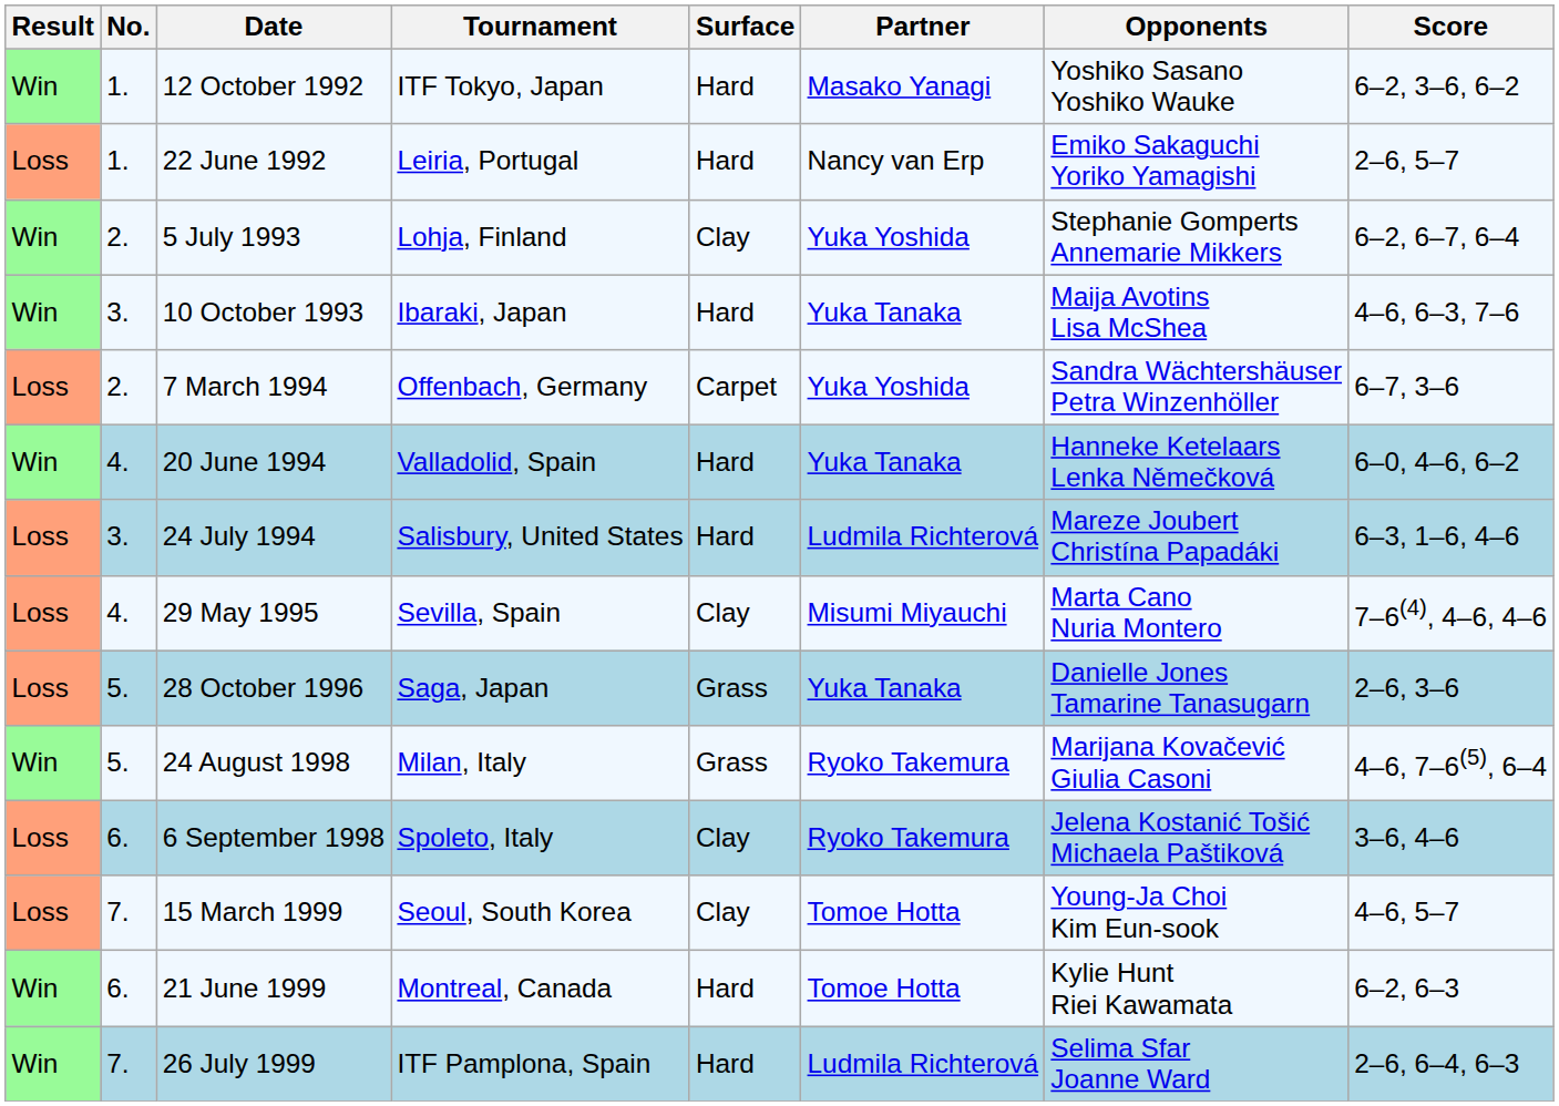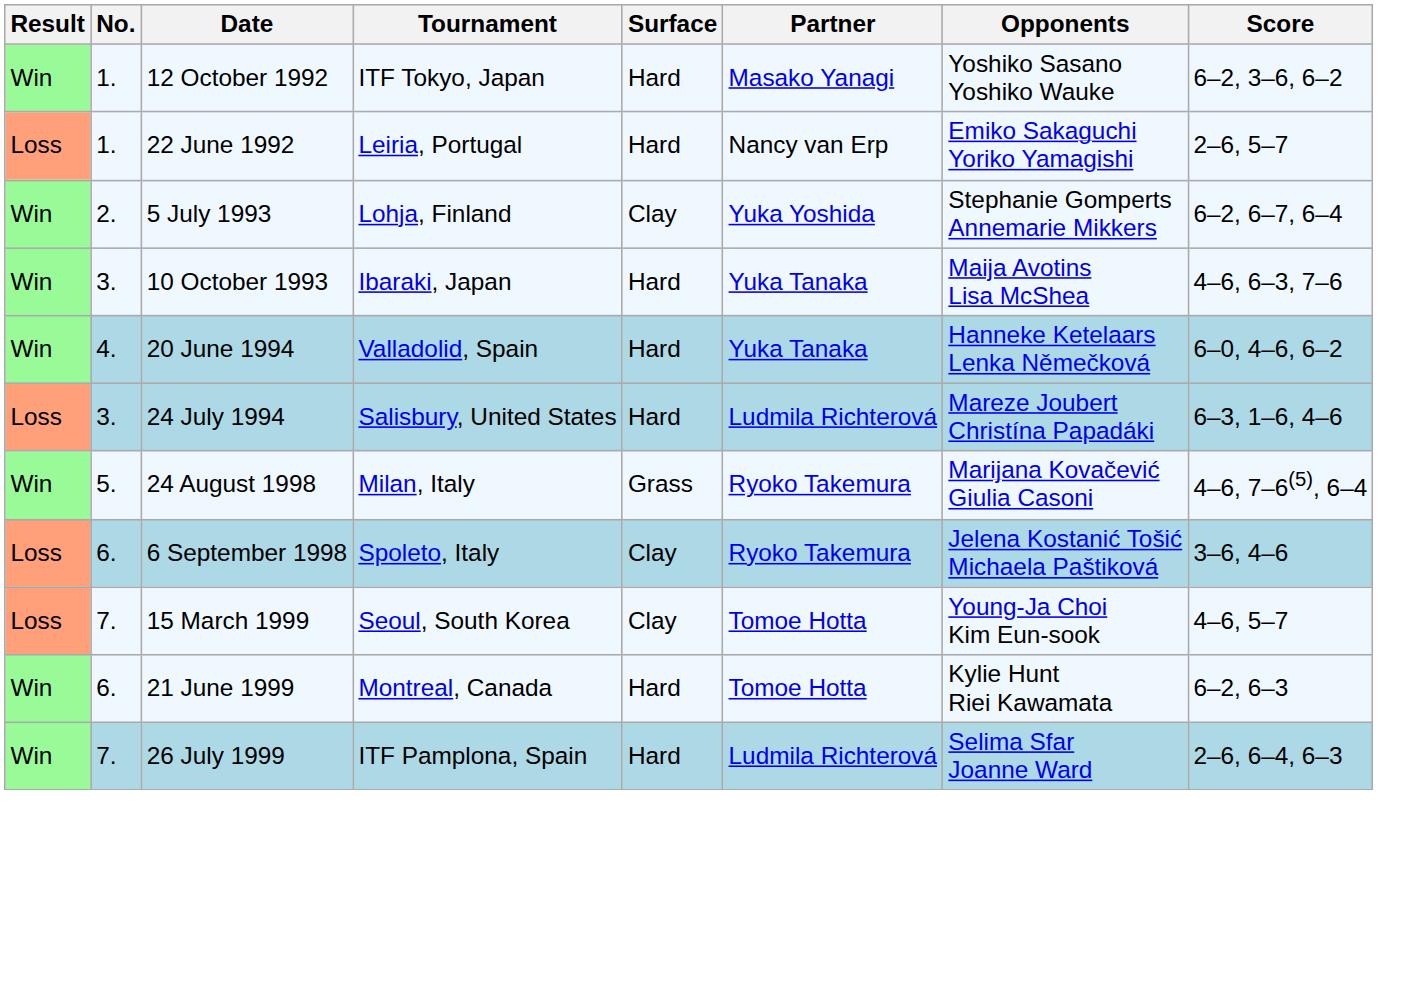 <table class="sortable wikitable" style=font-size:97%>
 <tr>
 <th>Result</th>
 <th>No.</th>
 <th>Date</th>
 <th>Tournament</th>
 <th>Surface</th>
 <th>Partner</th>
 <th>Opponents</th>
 <th>Score</th>
 </tr>
 <tr bgcolor=#f0f8ff>
 <td style="background:#98fb98;">Win</td>
 <td>1.</td>
 <td>12 October 1992</td>
 <td>ITF Tokyo, Japan</td>
 <td>Hard</td>
 <td> <a href='#'>Masako Yanagi</a></td>
 <td> Yoshiko Sasano <br> Yoshiko Wauke</td>
 <td>6–2, 3–6, 6–2</td>
 </tr>
 <tr style="background:#f0f8ff;">
 <td style="background:#ffa07a;">Loss</td>
 <td>1.</td>
 <td>22 June 1992</td>
 <td><a href='#'>Leiria</a>, Portugal</td>
 <td>Hard</td>
 <td> Nancy van Erp</td>
 <td> <a href='#'>Emiko Sakaguchi</a> <br> <a href='#'>Yoriko Yamagishi</a></td>
 <td>2–6, 5–7</td>
 </tr>
 <tr style="background:#f0f8ff;">
 <td style="background:#98fb98;">Win</td>
 <td>2.</td>
 <td>5 July 1993</td>
 <td><a href='#'>Lohja</a>, Finland</td>
 <td>Clay</td>
 <td> <a href='#'>Yuka Yoshida</a></td>
 <td> Stephanie Gomperts <br> <a href='#'>Annemarie Mikkers</a></td>
 <td>6–2, 6–7, 6–4</td>
 </tr>
 <tr style="background:#f0f8ff;">
 <td style="background:#98fb98;">Win</td>
 <td>3.</td>
 <td>10 October 1993</td>
 <td><a href='#'>Ibaraki</a>, Japan</td>
 <td>Hard</td>
 <td> <a href='#'>Yuka Tanaka</a></td>
 <td> <a href='#'>Maija Avotins</a> <br> <a href='#'>Lisa McShea</a></td>
 <td>4–6, 6–3, 7–6</td>
 </tr>
-<tr style="background:#f0f8ff;">
-<td style="background:#ffa07a;">Loss</td>
-<td>2.</td>
-<td>7 March 1994</td>
-<td><a href='#'>Offenbach</a>, Germany</td>
-<td>Carpet</td>
-<td> <a href='#'>Yuka Yoshida</a></td>
-<td> <a href='#'>Sandra Wächtershäuser</a> <br> <a href='#'>Petra Winzenhöller</a></td>
-<td>6–7, 3–6</td>
-</tr>
 <tr style="background:lightblue;">
 <td style="background:#98fb98;">Win</td>
 <td>4.</td>
 <td>20 June 1994</td>
 <td><a href='#'>Valladolid</a>, Spain</td>
 <td>Hard</td>
 <td> <a href='#'>Yuka Tanaka</a></td>
 <td> <a href='#'>Hanneke Ketelaars</a> <br>  <a href='#'>Lenka Němečková</a></td>
 <td>6–0, 4–6, 6–2</td>
 </tr>
 <tr style="background:lightblue;">
 <td style="background:#ffa07a;">Loss</td>
 <td>3.</td>
 <td>24 July 1994</td>
 <td><a href='#'>Salisbury</a>, United States</td>
 <td>Hard</td>
 <td> <a href='#'>Ludmila Richterová</a></td>
 <td> <a href='#'>Mareze Joubert</a> <br>  <a href='#'>Christína Papadáki</a></td>
 <td>6–3, 1–6, 4–6</td>
-</tr>
-<tr style="background:#f0f8ff;">
-<td style="background:#ffa07a;">Loss</td>
-<td>4.</td>
-<td>29 May 1995</td>
-<td><a href='#'>Sevilla</a>, Spain</td>
-<td>Clay</td>
-<td> <a href='#'>Misumi Miyauchi</a></td>
-<td> <a href='#'>Marta Cano</a> <br> <a href='#'>Nuria Montero</a></td>
-<td>7–6<sup>(4)</sup>, 4–6, 4–6</td>
-</tr>
-<tr style="background:lightblue;">
-<td style="background:#ffa07a;">Loss</td>
-<td>5.</td>
-<td>28 October 1996</td>
-<td><a href='#'>Saga</a>, Japan</td>
-<td>Grass</td>
-<td> <a href='#'>Yuka Tanaka</a></td>
-<td> <a href='#'>Danielle Jones</a> <br>  <a href='#'>Tamarine Tanasugarn</a></td>
-<td>2–6, 3–6</td>
 </tr>
 <tr style="background:#f0f8ff;">
 <td style="background:#98fb98;">Win</td>
 <td>5.</td>
 <td>24 August 1998</td>
 <td><a href='#'>Milan</a>, Italy</td>
 <td>Grass</td>
 <td> <a href='#'>Ryoko Takemura</a></td>
 <td> <a href='#'>Marijana Kovačević</a> <br>  <a href='#'>Giulia Casoni</a></td>
 <td>4–6, 7–6<sup>(5)</sup>, 6–4</td>
 </tr>
 <tr style="background:lightblue;">
 <td style="background:#ffa07a;">Loss</td>
 <td>6.</td>
 <td>6 September 1998</td>
 <td><a href='#'>Spoleto</a>, Italy</td>
 <td>Clay</td>
 <td> <a href='#'>Ryoko Takemura</a></td>
 <td> <a href='#'>Jelena Kostanić Tošić</a> <br> <a href='#'>Michaela Paštiková</a></td>
 <td>3–6, 4–6</td>
 </tr>
 <tr style="background:#f0f8ff;">
 <td style="background:#ffa07a;">Loss</td>
 <td>7.</td>
 <td>15 March 1999</td>
 <td><a href='#'>Seoul</a>, South Korea</td>
 <td>Clay</td>
 <td> <a href='#'>Tomoe Hotta</a></td>
 <td> <a href='#'>Young-Ja Choi</a> <br> Kim Eun-sook</td>
 <td>4–6, 5–7</td>
 </tr>
 <tr style="background:#f0f8ff;">
 <td style="background:#98fb98;">Win</td>
 <td>6.</td>
 <td>21 June 1999</td>
 <td><a href='#'>Montreal</a>, Canada</td>
 <td>Hard</td>
 <td> <a href='#'>Tomoe Hotta</a></td>
 <td> Kylie Hunt <br>  Riei Kawamata</td>
 <td>6–2, 6–3</td>
 </tr>
 <tr style="background:lightblue;">
 <td style="background:#98fb98;">Win</td>
 <td>7.</td>
 <td>26 July 1999</td>
 <td>ITF Pamplona, Spain</td>
 <td>Hard</td>
 <td> <a href='#'>Ludmila Richterová</a></td>
 <td> <a href='#'>Selima Sfar</a> <br>  <a href='#'>Joanne Ward</a></td>
 <td>2–6, 6–4, 6–3</td>
 </tr>
 </table>
